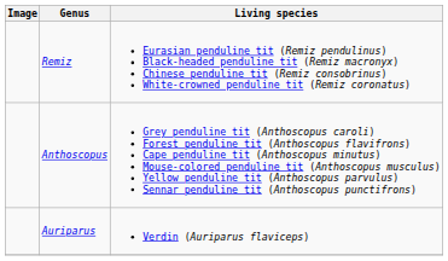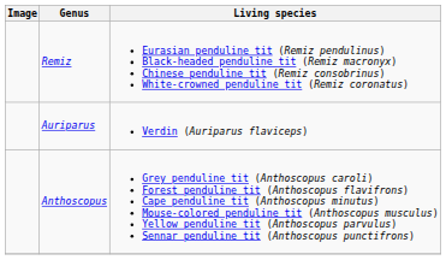 <table class="wikitable">
 <tr>
 <th>Image</th>
 <th>Genus</th>
 <th>Living species</th>
 </tr>
 <tr>
 <td></td>
 <td><em><a href='#'>Remiz</a></em> </td>
 <td><br><ul><li><a href='#'>Eurasian penduline tit</a> (<em>Remiz pendulinus</em>)</li><li><a href='#'>Black-headed penduline tit</a> (<em>Remiz macronyx</em>)</li><li><a href='#'>Chinese penduline tit</a> (<em>Remiz consobrinus</em>)</li><li><a href='#'>White-crowned penduline tit</a> (<em>Remiz coronatus</em>)</li></ul></td>
 </tr>
 <tr>
 <td></td>
+<td><em><a href='#'>Auriparus </a></em> </td>
+<td><br><ul><li><a href='#'>Verdin</a>  (<em>Auriparus flaviceps</em>)</li></ul></td>
+</tr>
+<tr>
+<td></td>
 <td><em><a href='#'>Anthoscopus</a></em> </td>
 <td><br><ul><li><a href='#'>Grey penduline tit</a> (<em>Anthoscopus caroli</em>)</li><li><a href='#'>Forest penduline tit</a> (<em>Anthoscopus flavifrons</em>)</li><li><a href='#'>Cape penduline tit</a> (<em>Anthoscopus minutus</em>)</li><li><a href='#'>Mouse-colored penduline tit</a> (<em>Anthoscopus musculus</em>)</li><li><a href='#'>Yellow penduline tit</a> (<em>Anthoscopus parvulus</em>)</li><li><a href='#'>Sennar penduline tit</a> (<em>Anthoscopus punctifrons</em>)</li></ul></td>
 </tr>
 <tr>
-<td></td>
-<td><em><a href='#'>Auriparus </a></em> </td>
-<td><br><ul><li><a href='#'>Verdin</a>  (<em>Auriparus flaviceps</em>)</li></ul></td>
-</tr>
-<tr>
 </tr>
 </table>
